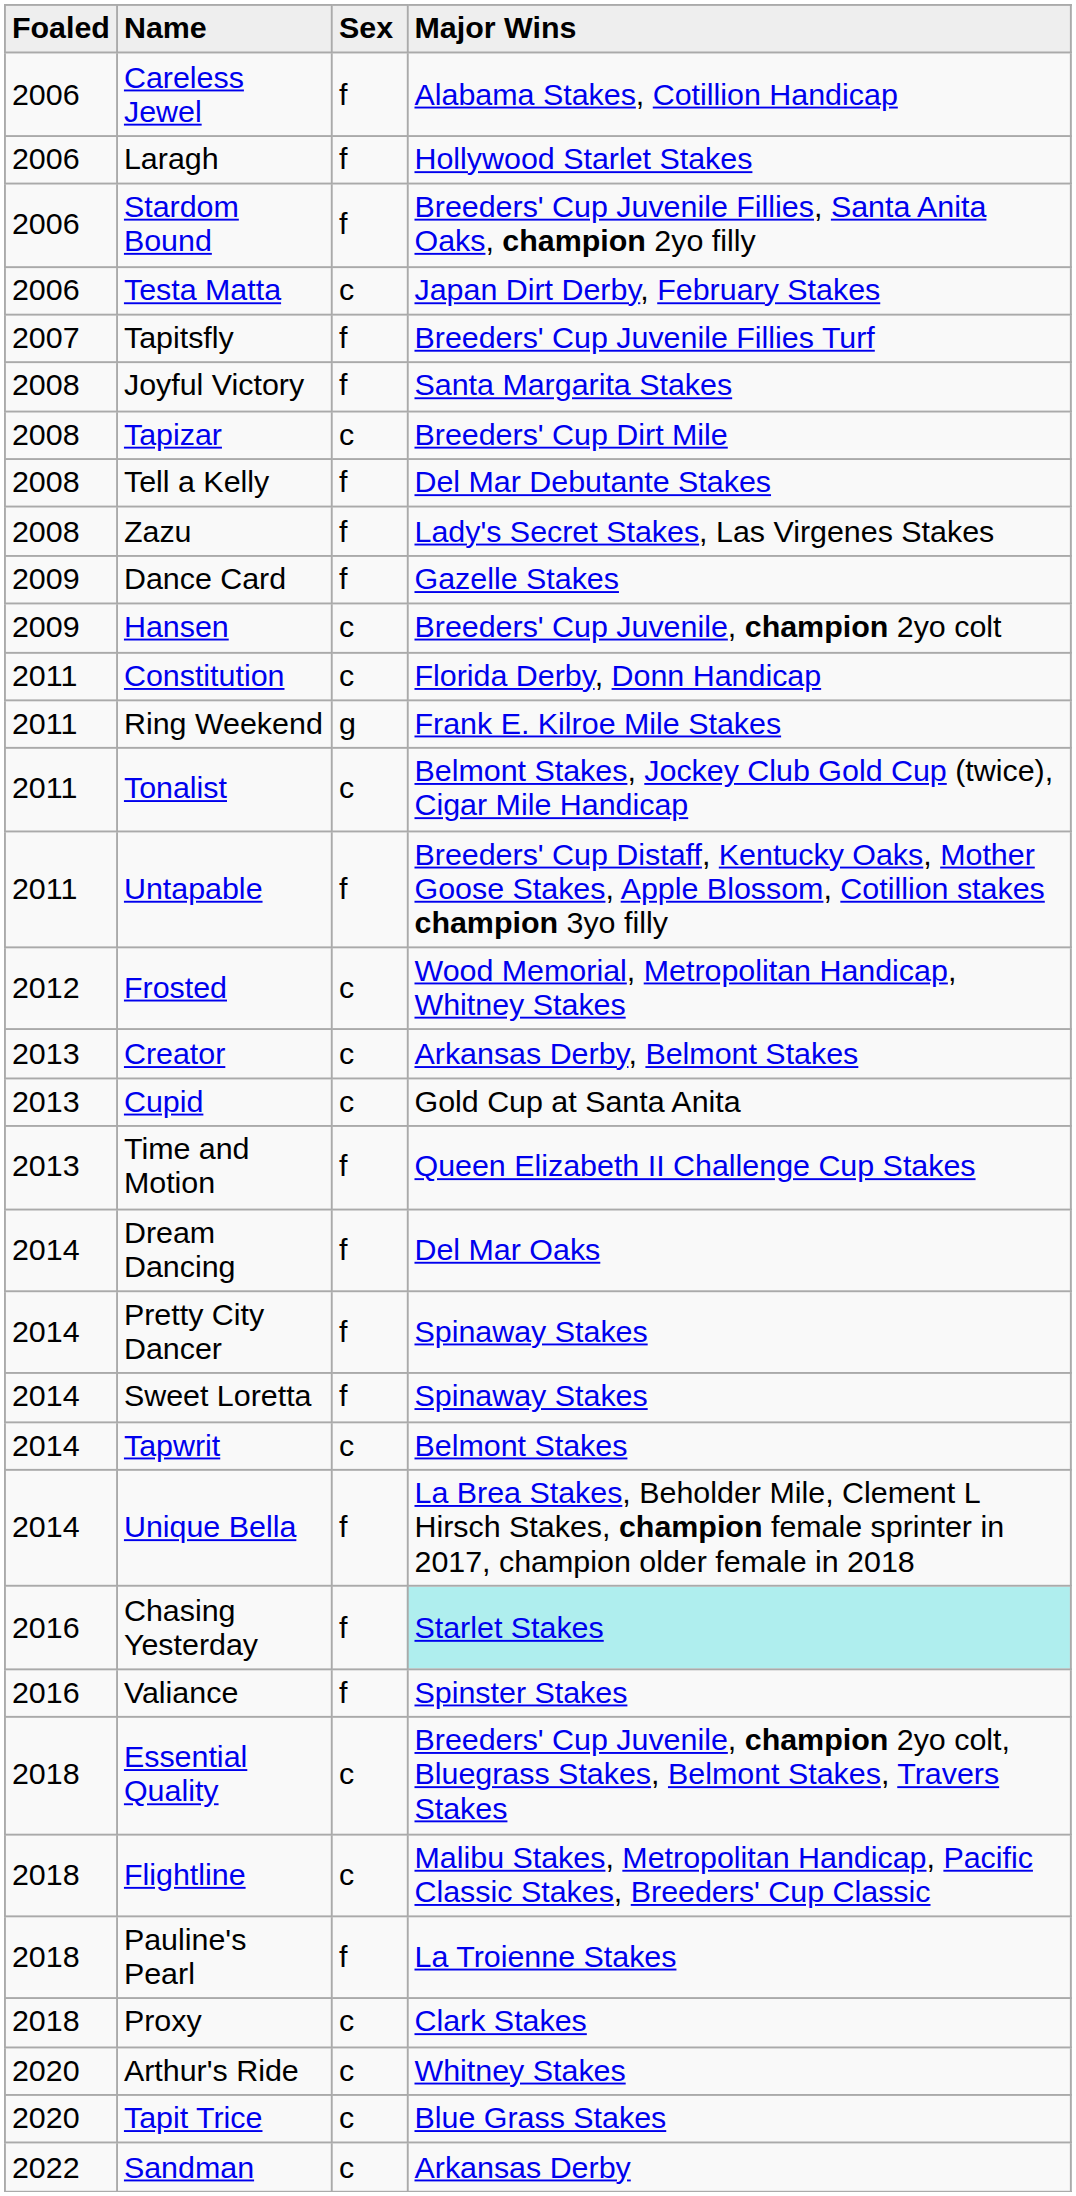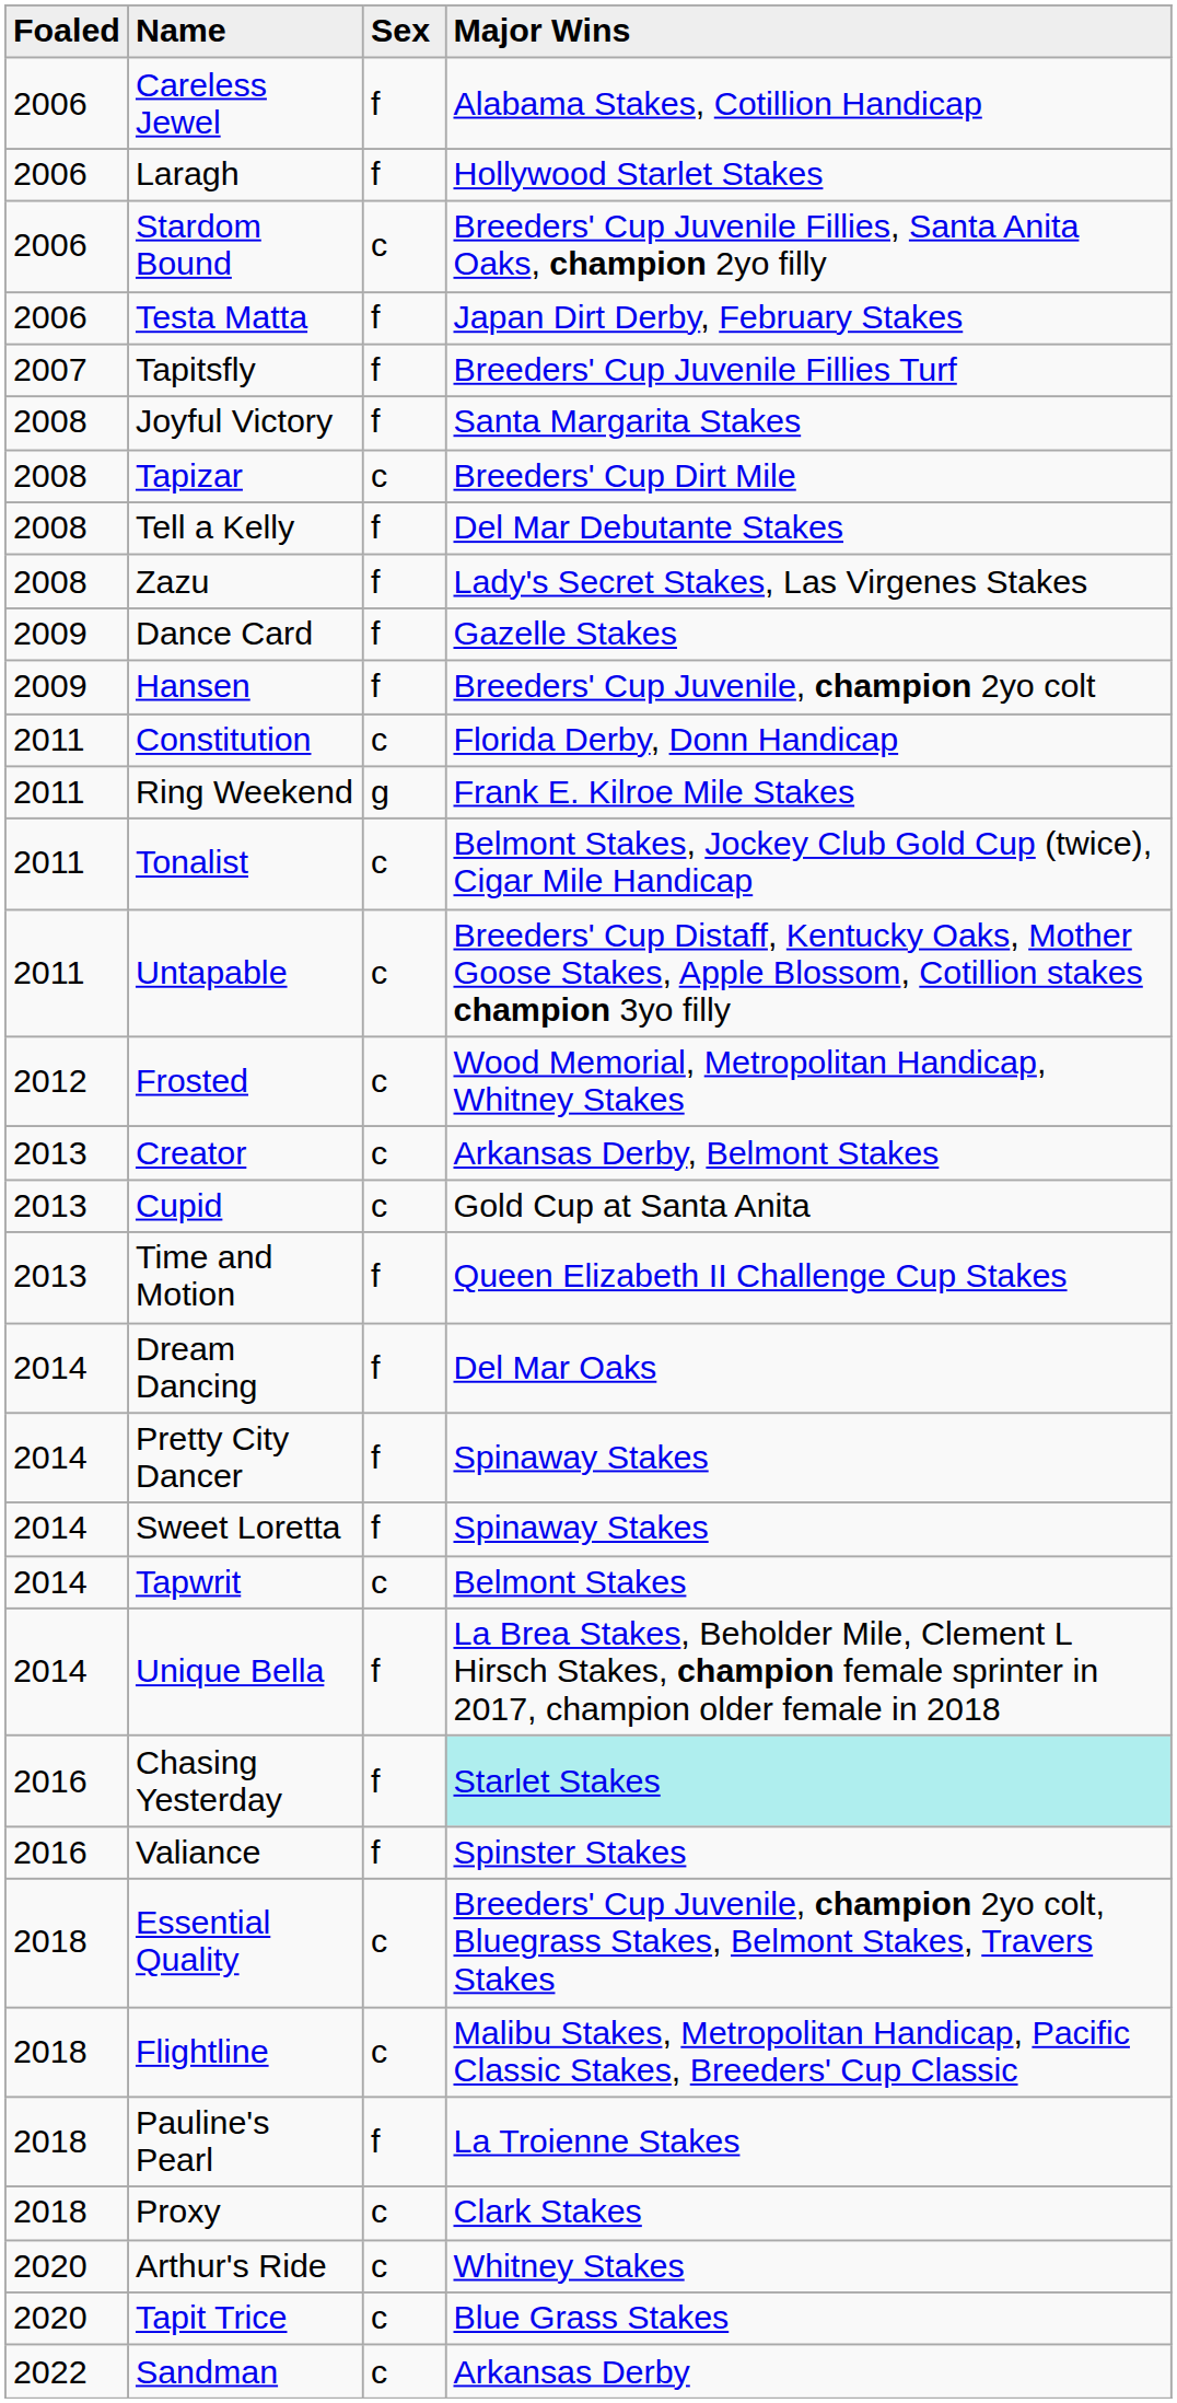 <table class = "wikitable sortable" style="width:90%">
 <tr bgcolor="#eeeeee">
 <td width="35px"><strong>Foaled</strong></td>
 <td width="120px"><strong>Name</strong></td>
 <td width="35px"><strong>Sex</strong></td>
 <td width="510px"><strong>Major Wins</strong></td>
 </tr>
 <tr>
 <td>2006</td>
 <td><a href='#'>Careless Jewel</a></td>
 <td>f</td>
 <td><a href='#'>Alabama Stakes</a>, <a href='#'>Cotillion Handicap</a></td>
 </tr>
 <tr>
 <td>2006</td>
 <td>Laragh</td>
 <td>f</td>
 <td><a href='#'>Hollywood Starlet Stakes</a></td>
 </tr>
 <tr>
 <td>2006</td>
 <td><a href='#'>Stardom Bound</a></td>
-<td>f</td>
+<td>c</td>
 <td><a href='#'>Breeders' Cup Juvenile Fillies</a>, <a href='#'>Santa Anita Oaks</a>, <strong>champion</strong> 2yo filly</td>
 </tr>
 <tr>
 <td>2006</td>
 <td><a href='#'>Testa Matta</a></td>
-<td>c</td>
+<td>f</td>
 <td><a href='#'>Japan Dirt Derby</a>, <a href='#'>February Stakes</a></td>
 </tr>
 <tr>
 <td>2007</td>
 <td>Tapitsfly</td>
 <td>f</td>
 <td><a href='#'>Breeders' Cup Juvenile Fillies Turf</a></td>
 </tr>
 <tr>
 <td>2008</td>
 <td>Joyful Victory</td>
 <td>f</td>
 <td><a href='#'>Santa Margarita Stakes</a></td>
 </tr>
 <tr>
 <td>2008</td>
 <td><a href='#'>Tapizar</a></td>
 <td>c</td>
 <td><a href='#'>Breeders' Cup Dirt Mile</a></td>
 </tr>
 <tr>
 <td>2008</td>
 <td>Tell a Kelly</td>
 <td>f</td>
 <td><a href='#'>Del Mar Debutante Stakes</a></td>
 </tr>
 <tr>
 <td>2008</td>
 <td>Zazu</td>
 <td>f</td>
 <td><a href='#'>Lady's Secret Stakes</a>, Las Virgenes Stakes</td>
 </tr>
 <tr>
 <td>2009</td>
 <td>Dance Card</td>
 <td>f</td>
 <td><a href='#'>Gazelle Stakes</a></td>
 </tr>
 <tr>
 <td>2009</td>
 <td><a href='#'>Hansen</a></td>
-<td>c</td>
+<td>f</td>
 <td><a href='#'>Breeders' Cup Juvenile</a>, <strong>champion</strong> 2yo colt</td>
 </tr>
 <tr>
 <td>2011</td>
 <td><a href='#'>Constitution</a></td>
 <td>c</td>
 <td><a href='#'>Florida Derby</a>, <a href='#'>Donn Handicap</a></td>
 </tr>
 <tr>
 <td>2011</td>
 <td>Ring Weekend</td>
 <td>g</td>
 <td><a href='#'>Frank E. Kilroe Mile Stakes</a></td>
 </tr>
 <tr>
 <td>2011</td>
 <td><a href='#'>Tonalist</a></td>
 <td>c</td>
 <td><a href='#'>Belmont Stakes</a>, <a href='#'>Jockey Club Gold Cup</a> (twice), <a href='#'>Cigar Mile Handicap</a></td>
 </tr>
 <tr>
 <td>2011</td>
 <td><a href='#'>Untapable</a></td>
-<td>f</td>
+<td>c</td>
 <td><a href='#'>Breeders' Cup Distaff</a>, <a href='#'>Kentucky Oaks</a>, <a href='#'>Mother Goose Stakes</a>, <a href='#'>Apple Blossom</a>, <a href='#'>Cotillion stakes</a> <strong>champion</strong> 3yo filly</td>
 </tr>
 <tr>
 <td>2012</td>
 <td><a href='#'>Frosted</a></td>
 <td>c</td>
 <td><a href='#'>Wood Memorial</a>, <a href='#'>Metropolitan Handicap</a>, <a href='#'>Whitney Stakes</a></td>
 </tr>
 <tr>
 <td>2013</td>
 <td><a href='#'>Creator</a></td>
 <td>c</td>
 <td><a href='#'>Arkansas Derby</a>, <a href='#'>Belmont Stakes</a></td>
 </tr>
 <tr>
 <td>2013</td>
 <td><a href='#'>Cupid</a></td>
 <td>c</td>
 <td>Gold Cup at Santa Anita</td>
 </tr>
 <tr>
 <td>2013</td>
 <td>Time and Motion</td>
 <td>f</td>
 <td><a href='#'>Queen Elizabeth II Challenge Cup Stakes</a></td>
 </tr>
 <tr>
 <td>2014</td>
 <td>Dream Dancing</td>
 <td>f</td>
 <td><a href='#'>Del Mar Oaks</a></td>
 </tr>
 <tr>
 <td>2014</td>
 <td>Pretty City Dancer</td>
 <td>f</td>
 <td><a href='#'>Spinaway Stakes</a></td>
 </tr>
 <tr>
 <td>2014</td>
 <td>Sweet Loretta</td>
 <td>f</td>
 <td><a href='#'>Spinaway Stakes</a></td>
 </tr>
 <tr>
 <td>2014</td>
 <td><a href='#'>Tapwrit</a></td>
 <td>c</td>
 <td><a href='#'>Belmont Stakes</a></td>
 </tr>
 <tr>
 <td>2014</td>
 <td><a href='#'>Unique Bella</a></td>
 <td>f</td>
 <td><a href='#'>La Brea Stakes</a>, Beholder Mile, Clement L Hirsch Stakes, <strong>champion</strong> female sprinter in 2017, champion older female in 2018</td>
 </tr>
 <tr>
 <td>2016</td>
 <td>Chasing Yesterday</td>
 <td>f</td>
 <td style="background: paleturquoise;"><a href='#'>Starlet Stakes</a></td>
 </tr>
 <tr>
 <td>2016</td>
 <td>Valiance</td>
 <td>f</td>
 <td><a href='#'>Spinster Stakes</a></td>
 </tr>
 <tr>
 <td>2018</td>
 <td><a href='#'>Essential Quality</a></td>
 <td>c</td>
 <td><a href='#'>Breeders' Cup Juvenile</a>, <strong>champion</strong> 2yo colt, <a href='#'>Bluegrass Stakes</a>, <a href='#'>Belmont Stakes</a>, <a href='#'>Travers Stakes</a></td>
 </tr>
 <tr>
 <td>2018</td>
 <td><a href='#'>Flightline</a></td>
 <td>c</td>
 <td><a href='#'>Malibu Stakes</a>, <a href='#'>Metropolitan Handicap</a>, <a href='#'>Pacific Classic Stakes</a>, <a href='#'>Breeders' Cup Classic</a></td>
 </tr>
 <tr>
 <td>2018</td>
 <td>Pauline's Pearl</td>
 <td>f</td>
 <td><a href='#'>La Troienne Stakes</a></td>
 </tr>
 <tr>
 <td>2018</td>
 <td>Proxy</td>
 <td>c</td>
 <td><a href='#'>Clark Stakes</a></td>
 </tr>
 <tr>
 <td>2020</td>
 <td>Arthur's Ride</td>
 <td>c</td>
 <td><a href='#'>Whitney Stakes</a></td>
 </tr>
 <tr>
 <td>2020</td>
 <td><a href='#'>Tapit Trice</a></td>
 <td>c</td>
 <td><a href='#'>Blue Grass Stakes</a></td>
 </tr>
 <tr>
 <td>2022</td>
 <td><a href='#'>Sandman</a></td>
 <td>c</td>
 <td><a href='#'>Arkansas Derby</a></td>
 </tr>
 <tr>
 </tr>
 </table>
